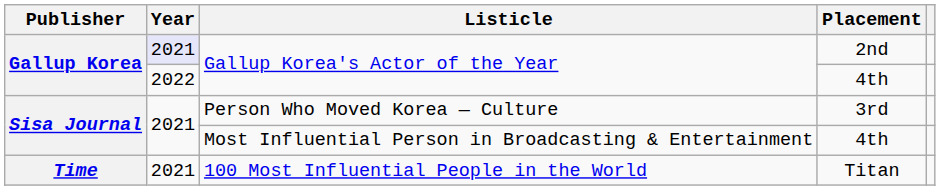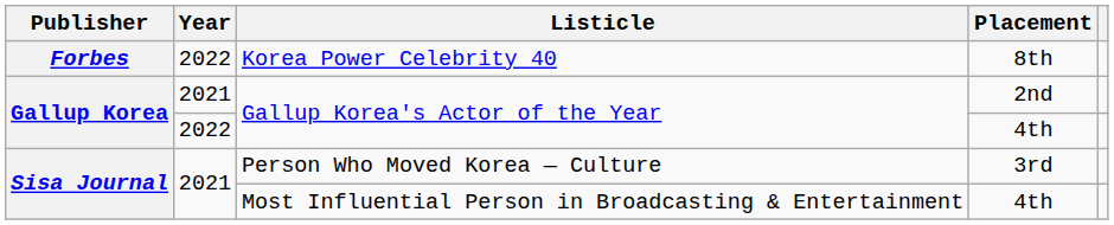 <table class="wikitable plainrowheaders sortable" style="margin-right: 0;">
 <tr>
 <th scope="col">Publisher</th>
 <th scope="col">Year</th>
 <th scope="col">Listicle</th>
 <th scope="col">Placement</th>
 <th scope="col" class="unsortable"></th>
 </tr>
 <tr>
+<th scope="row"><em><a href='#'>Forbes</a></em></th>
+<td>2022</td>
+<td><a href='#'>Korea Power Celebrity 40</a></td>
+<td style="text-align:center">8th</td>
+<td style="text-align:center"></td>
+</tr>
+<tr>
 <th rowspan="2" scope="row"><a href='#'>Gallup Korea</a></th>
-<td style="background: lavender;">2021</td>
+<td>2021</td>
 <td rowspan="2"><a href='#'>Gallup Korea's Actor of the Year</a></td>
 <td style="text-align:center">2nd</td>
 <td style="text-align:center"></td>
 </tr>
 <tr>
 <td>2022</td>
 <td style="text-align:center">4th</td>
 <td style="text-align:center"></td>
 </tr>
 <tr>
 <th rowspan="2" scope="row"><em><a href='#'>Sisa Journal</a></em></th>
 <td rowspan="2">2021</td>
 <td>Person Who Moved Korea — Culture</td>
 <td style="text-align:center">3rd</td>
 <td style="text-align:center"></td>
 </tr>
 <tr>
 <td>Most Influential Person in Broadcasting & Entertainment</td>
 <td style="text-align:center">4th</td>
 <td style="text-align:center"></td>
 </tr>
-<tr>
-<th scope="row"><em><a href='#'>Time</a></em></th>
-<td>2021</td>
-<td><a href='#'>100 Most Influential People in the World</a></td>
-<td style="text-align:center">Titan</td>
-<td style="text-align:center"></td>
-</tr>
 </table>
